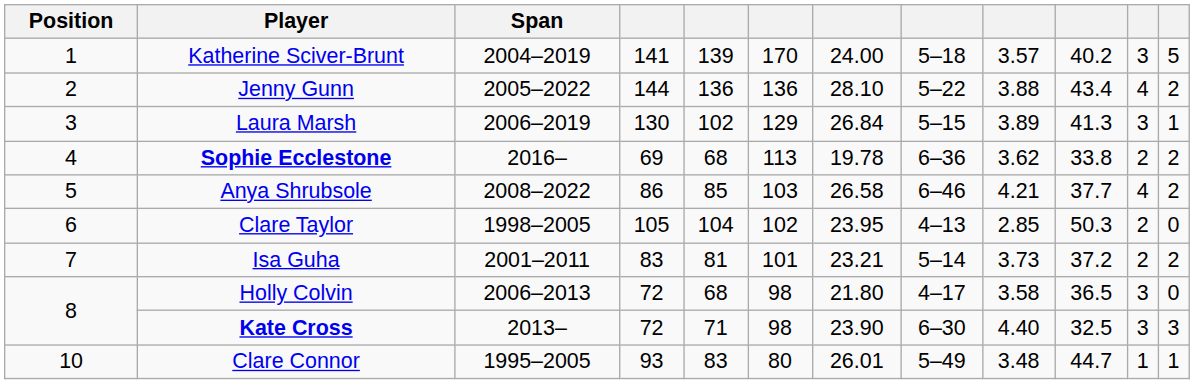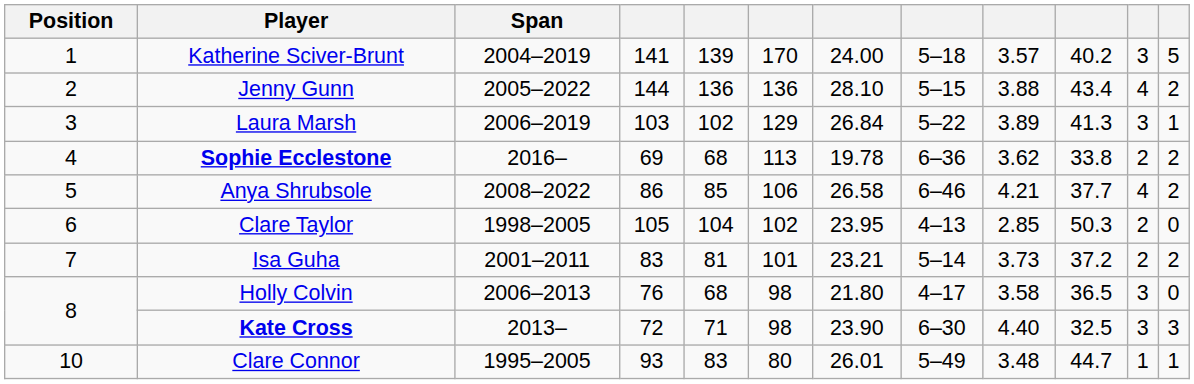 <table class="wikitable" style="text-align: center; width:70%">
 <tr>
 <th>Position</th>
 <th>Player</th>
 <th>Span</th>
 <th></th>
 <th></th>
 <th></th>
 <th></th>
 <th></th>
 <th></th>
 <th></th>
 <th></th>
 <th></th>
 </tr>
 <tr>
 <td>1</td>
 <td><a href='#'>Katherine Sciver-Brunt</a></td>
 <td>2004–2019</td>
 <td>141</td>
 <td>139</td>
 <td>170</td>
 <td>24.00</td>
 <td>5–18</td>
 <td>3.57</td>
 <td>40.2</td>
 <td>3</td>
 <td>5</td>
 </tr>
 <tr>
 <td>2</td>
 <td><a href='#'>Jenny Gunn</a></td>
 <td>2005–2022</td>
 <td>144</td>
 <td>136</td>
 <td>136</td>
 <td>28.10</td>
-<td>5–22</td>
+<td>5–15</td>
 <td>3.88</td>
 <td>43.4</td>
 <td>4</td>
 <td>2</td>
 </tr>
 <tr>
 <td>3</td>
 <td><a href='#'>Laura Marsh</a></td>
 <td>2006–2019</td>
-<td>130</td>
+<td>103</td>
 <td>102</td>
 <td>129</td>
 <td>26.84</td>
-<td>5–15</td>
+<td>5–22</td>
 <td>3.89</td>
 <td>41.3</td>
 <td>3</td>
 <td>1</td>
 </tr>
 <tr>
 <td>4</td>
 <td><strong><a href='#'>Sophie Ecclestone</a></strong></td>
 <td>2016–</td>
 <td>69</td>
 <td>68</td>
 <td>113</td>
 <td>19.78</td>
 <td>6–36</td>
 <td>3.62</td>
 <td>33.8</td>
 <td>2</td>
 <td>2</td>
 </tr>
 <tr>
 <td>5</td>
 <td><a href='#'>Anya Shrubsole</a></td>
 <td>2008–2022</td>
 <td>86</td>
 <td>85</td>
-<td>103</td>
+<td>106</td>
 <td>26.58</td>
 <td>6–46</td>
 <td>4.21</td>
 <td>37.7</td>
 <td>4</td>
 <td>2</td>
 </tr>
 <tr>
 <td>6</td>
 <td><a href='#'>Clare Taylor</a></td>
 <td>1998–2005</td>
 <td>105</td>
 <td>104</td>
 <td>102</td>
 <td>23.95</td>
 <td>4–13</td>
 <td>2.85</td>
 <td>50.3</td>
 <td>2</td>
 <td>0</td>
 </tr>
 <tr>
 <td>7</td>
 <td><a href='#'>Isa Guha</a></td>
 <td>2001–2011</td>
 <td>83</td>
 <td>81</td>
 <td>101</td>
 <td>23.21</td>
 <td>5–14</td>
 <td>3.73</td>
 <td>37.2</td>
 <td>2</td>
 <td>2</td>
 </tr>
 <tr>
 <td rowspan="2">8</td>
 <td><a href='#'>Holly Colvin</a></td>
 <td>2006–2013</td>
-<td>72</td>
+<td>76</td>
 <td>68</td>
 <td>98</td>
 <td>21.80</td>
 <td>4–17</td>
 <td>3.58</td>
 <td>36.5</td>
 <td>3</td>
 <td>0</td>
 </tr>
 <tr>
 <td><strong><a href='#'>Kate Cross</a></strong></td>
 <td>2013–</td>
 <td>72</td>
 <td>71</td>
 <td>98</td>
 <td>23.90</td>
 <td>6–30</td>
 <td>4.40</td>
 <td>32.5</td>
 <td>3</td>
 <td>3</td>
 </tr>
 <tr>
 <td>10</td>
 <td><a href='#'>Clare Connor</a></td>
 <td>1995–2005</td>
 <td>93</td>
 <td>83</td>
 <td>80</td>
 <td>26.01</td>
 <td>5–49</td>
 <td>3.48</td>
 <td>44.7</td>
 <td>1</td>
 <td>1</td>
 </tr>
 </table>
